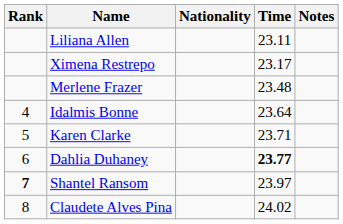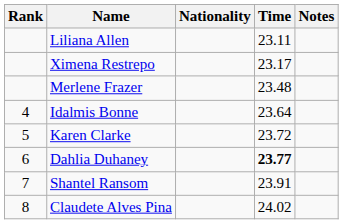 <table class="wikitable sortable" style="text-align:center">
 <tr>
 <th>Rank</th>
 <th>Name</th>
 <th>Nationality</th>
 <th>Time</th>
 <th>Notes</th>
 </tr>
 <tr>
 <td></td>
 <td align=left><a href='#'>Liliana Allen</a></td>
 <td align=left></td>
 <td>23.11</td>
 <td></td>
 </tr>
 <tr>
 <td></td>
 <td align=left><a href='#'>Ximena Restrepo</a></td>
 <td align=left></td>
 <td>23.17</td>
 <td></td>
 </tr>
 <tr>
 <td></td>
 <td align=left><a href='#'>Merlene Frazer</a></td>
 <td align=left></td>
 <td>23.48</td>
 <td></td>
 </tr>
 <tr>
 <td>4</td>
 <td align=left><a href='#'>Idalmis Bonne</a></td>
 <td align=left></td>
 <td>23.64</td>
 <td></td>
 </tr>
 <tr>
 <td>5</td>
 <td align=left><a href='#'>Karen Clarke</a></td>
 <td align=left></td>
-<td>23.71</td>
+<td>23.72</td>
 <td></td>
 </tr>
 <tr>
 <td>6</td>
 <td align=left><a href='#'>Dahlia Duhaney</a></td>
 <td align=left></td>
 <td><strong>23.77</strong></td>
 <td></td>
 </tr>
 <tr>
-<td><strong>7</strong></td>
+<td>7</td>
 <td align=left><a href='#'>Shantel Ransom</a></td>
 <td align=left></td>
-<td>23.97</td>
+<td>23.91</td>
 <td></td>
 </tr>
 <tr>
 <td>8</td>
 <td align=left><a href='#'>Claudete Alves Pina</a></td>
 <td align=left></td>
 <td>24.02</td>
 <td></td>
 </tr>
 </table>
